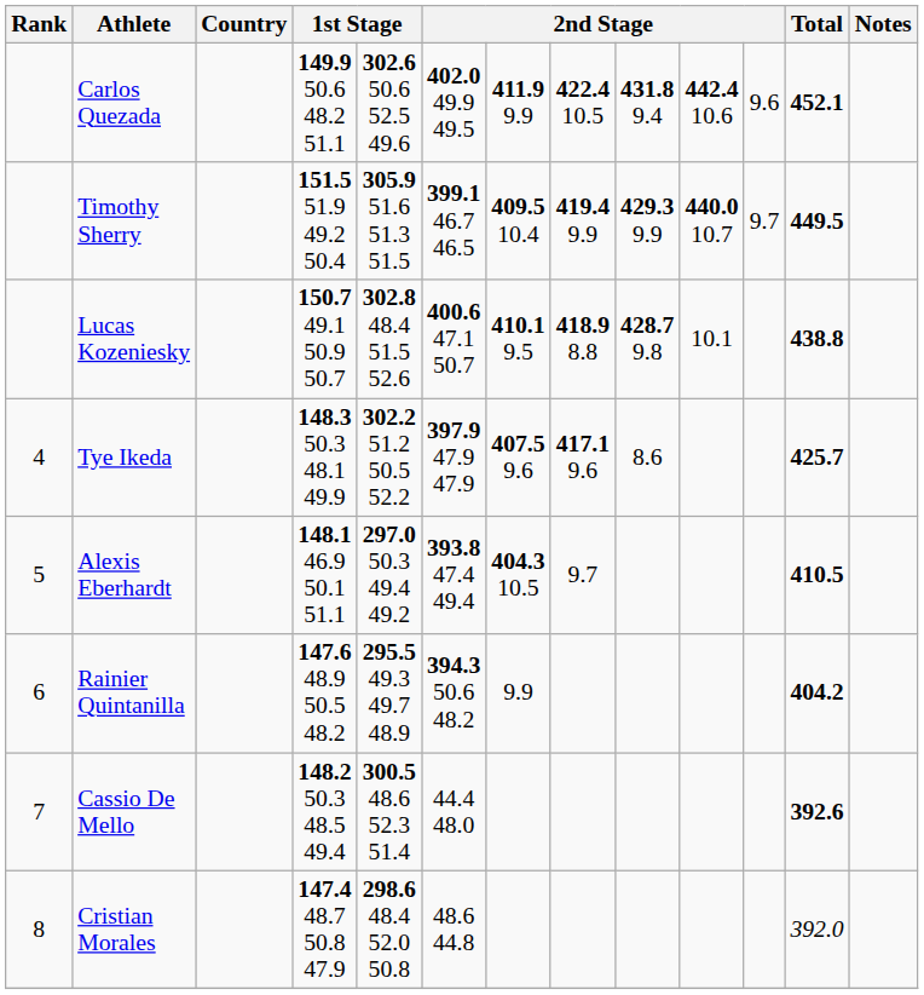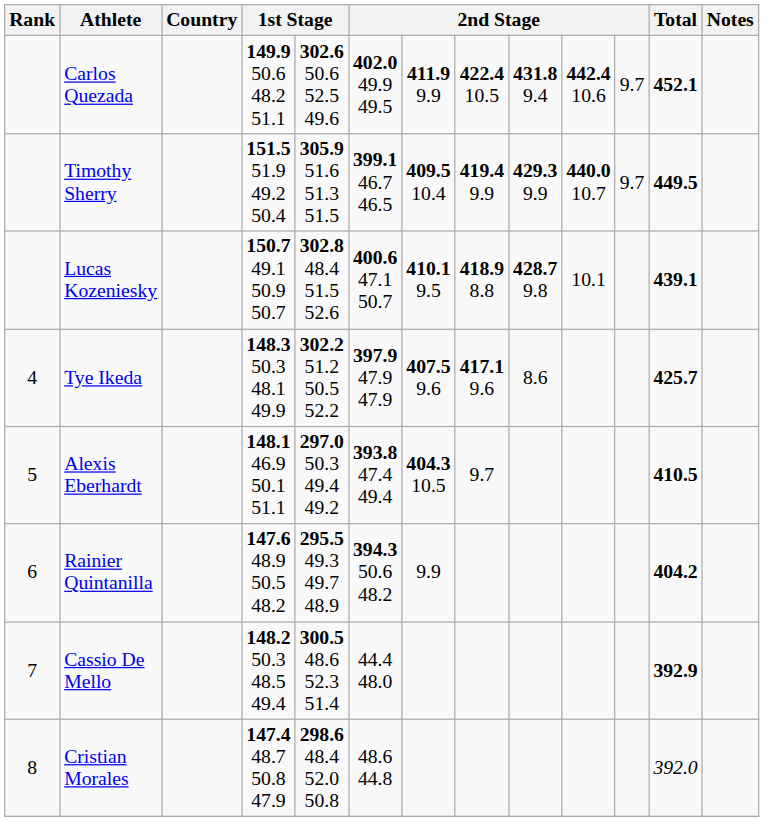 <table class="wikitable sortable" style="text-align:center">
 <tr>
 <th>Rank</th>
 <th>Athlete</th>
 <th>Country</th>
 <th colspan="2">1st Stage</th>
 <th colspan="6">2nd Stage</th>
 <th>Total</th>
 <th>Notes</th>
 </tr>
 <tr>
 <td></td>
 <td align=left><a href='#'>Carlos Quezada</a></td>
 <td align=left></td>
 <td><strong>149.9</strong><br>50.6<br>48.2<br>51.1</td>
 <td><strong>302.6</strong><br>50.6<br>52.5<br>49.6</td>
 <td><strong>402.0</strong><br>49.9<br>49.5</td>
 <td><strong>411.9</strong><br>9.9</td>
 <td><strong>422.4</strong><br>10.5</td>
 <td><strong>431.8</strong><br>9.4</td>
 <td><strong>442.4</strong><br>10.6</td>
-<td>9.6</td>
+<td>9.7</td>
 <td><strong>452.1</strong></td>
 <td></td>
 </tr>
 <tr>
 <td></td>
 <td align=left><a href='#'>Timothy Sherry</a></td>
 <td align=left></td>
 <td><strong>151.5</strong><br>51.9<br>49.2<br>50.4</td>
 <td><strong>305.9</strong><br>51.6<br>51.3<br>51.5</td>
 <td><strong>399.1</strong><br>46.7<br>46.5</td>
 <td><strong>409.5</strong><br>10.4</td>
 <td><strong>419.4</strong><br>9.9</td>
 <td><strong>429.3</strong><br>9.9</td>
 <td><strong>440.0</strong><br>10.7</td>
 <td>9.7</td>
 <td><strong>449.5</strong></td>
 <td></td>
 </tr>
 <tr>
 <td></td>
 <td align=left><a href='#'>Lucas Kozeniesky</a></td>
 <td align=left></td>
 <td><strong>150.7</strong><br>49.1<br>50.9<br>50.7</td>
 <td><strong>302.8</strong><br>48.4<br>51.5<br>52.6</td>
 <td><strong>400.6</strong><br>47.1<br>50.7</td>
 <td><strong>410.1</strong><br>9.5</td>
 <td><strong>418.9</strong><br>8.8</td>
 <td><strong>428.7</strong><br>9.8</td>
 <td>10.1</td>
 <td></td>
-<td><strong>438.8</strong></td>
+<td><strong>439.1</strong></td>
 <td></td>
 </tr>
 <tr>
 <td>4</td>
 <td align=left><a href='#'>Tye Ikeda</a></td>
 <td align=left></td>
 <td><strong>148.3</strong><br>50.3<br>48.1<br>49.9</td>
 <td><strong>302.2</strong><br>51.2<br>50.5<br>52.2</td>
 <td><strong>397.9</strong><br>47.9<br>47.9</td>
 <td><strong>407.5</strong><br>9.6</td>
 <td><strong>417.1</strong><br>9.6</td>
 <td>8.6</td>
 <td></td>
 <td></td>
 <td><strong>425.7</strong></td>
 <td></td>
 </tr>
 <tr>
 <td>5</td>
 <td align=left><a href='#'>Alexis Eberhardt</a></td>
 <td align=left></td>
 <td><strong>148.1</strong><br>46.9<br>50.1<br>51.1</td>
 <td><strong>297.0</strong><br>50.3<br>49.4<br>49.2</td>
 <td><strong>393.8</strong><br>47.4<br>49.4</td>
 <td><strong>404.3</strong><br>10.5</td>
 <td>9.7</td>
 <td></td>
 <td></td>
 <td></td>
 <td><strong>410.5</strong></td>
 <td></td>
 </tr>
 <tr>
 <td>6</td>
 <td align=left><a href='#'>Rainier Quintanilla</a></td>
 <td align=left></td>
 <td><strong>147.6</strong><br>48.9<br>50.5<br>48.2</td>
 <td><strong>295.5</strong><br>49.3<br>49.7<br>48.9</td>
 <td><strong>394.3</strong><br>50.6<br>48.2</td>
 <td>9.9</td>
 <td></td>
 <td></td>
 <td></td>
 <td></td>
 <td><strong>404.2</strong></td>
 </tr>
 <tr>
 <td>7</td>
 <td align=left><a href='#'>Cassio De Mello</a></td>
 <td align=left></td>
 <td><strong>148.2</strong><br>50.3<br>48.5<br>49.4</td>
 <td><strong>300.5</strong><br>48.6<br>52.3<br>51.4</td>
 <td>44.4<br>48.0</td>
 <td></td>
 <td></td>
 <td></td>
 <td></td>
 <td></td>
-<td><strong>392.6</strong></td>
+<td><strong>392.9</strong></td>
 <td></td>
 </tr>
 <tr>
 <td>8</td>
 <td align=left><a href='#'>Cristian Morales</a></td>
 <td align=left></td>
 <td><strong>147.4</strong><br>48.7<br>50.8<br>47.9</td>
 <td><strong>298.6</strong><br>48.4<br>52.0<br>50.8</td>
 <td>48.6<br>44.8</td>
 <td></td>
 <td></td>
 <td></td>
 <td></td>
 <td></td>
 <td><em>392.0<strong></td>
 <td></td>
 </tr>
 <tr>
 </tr>
 </table>
